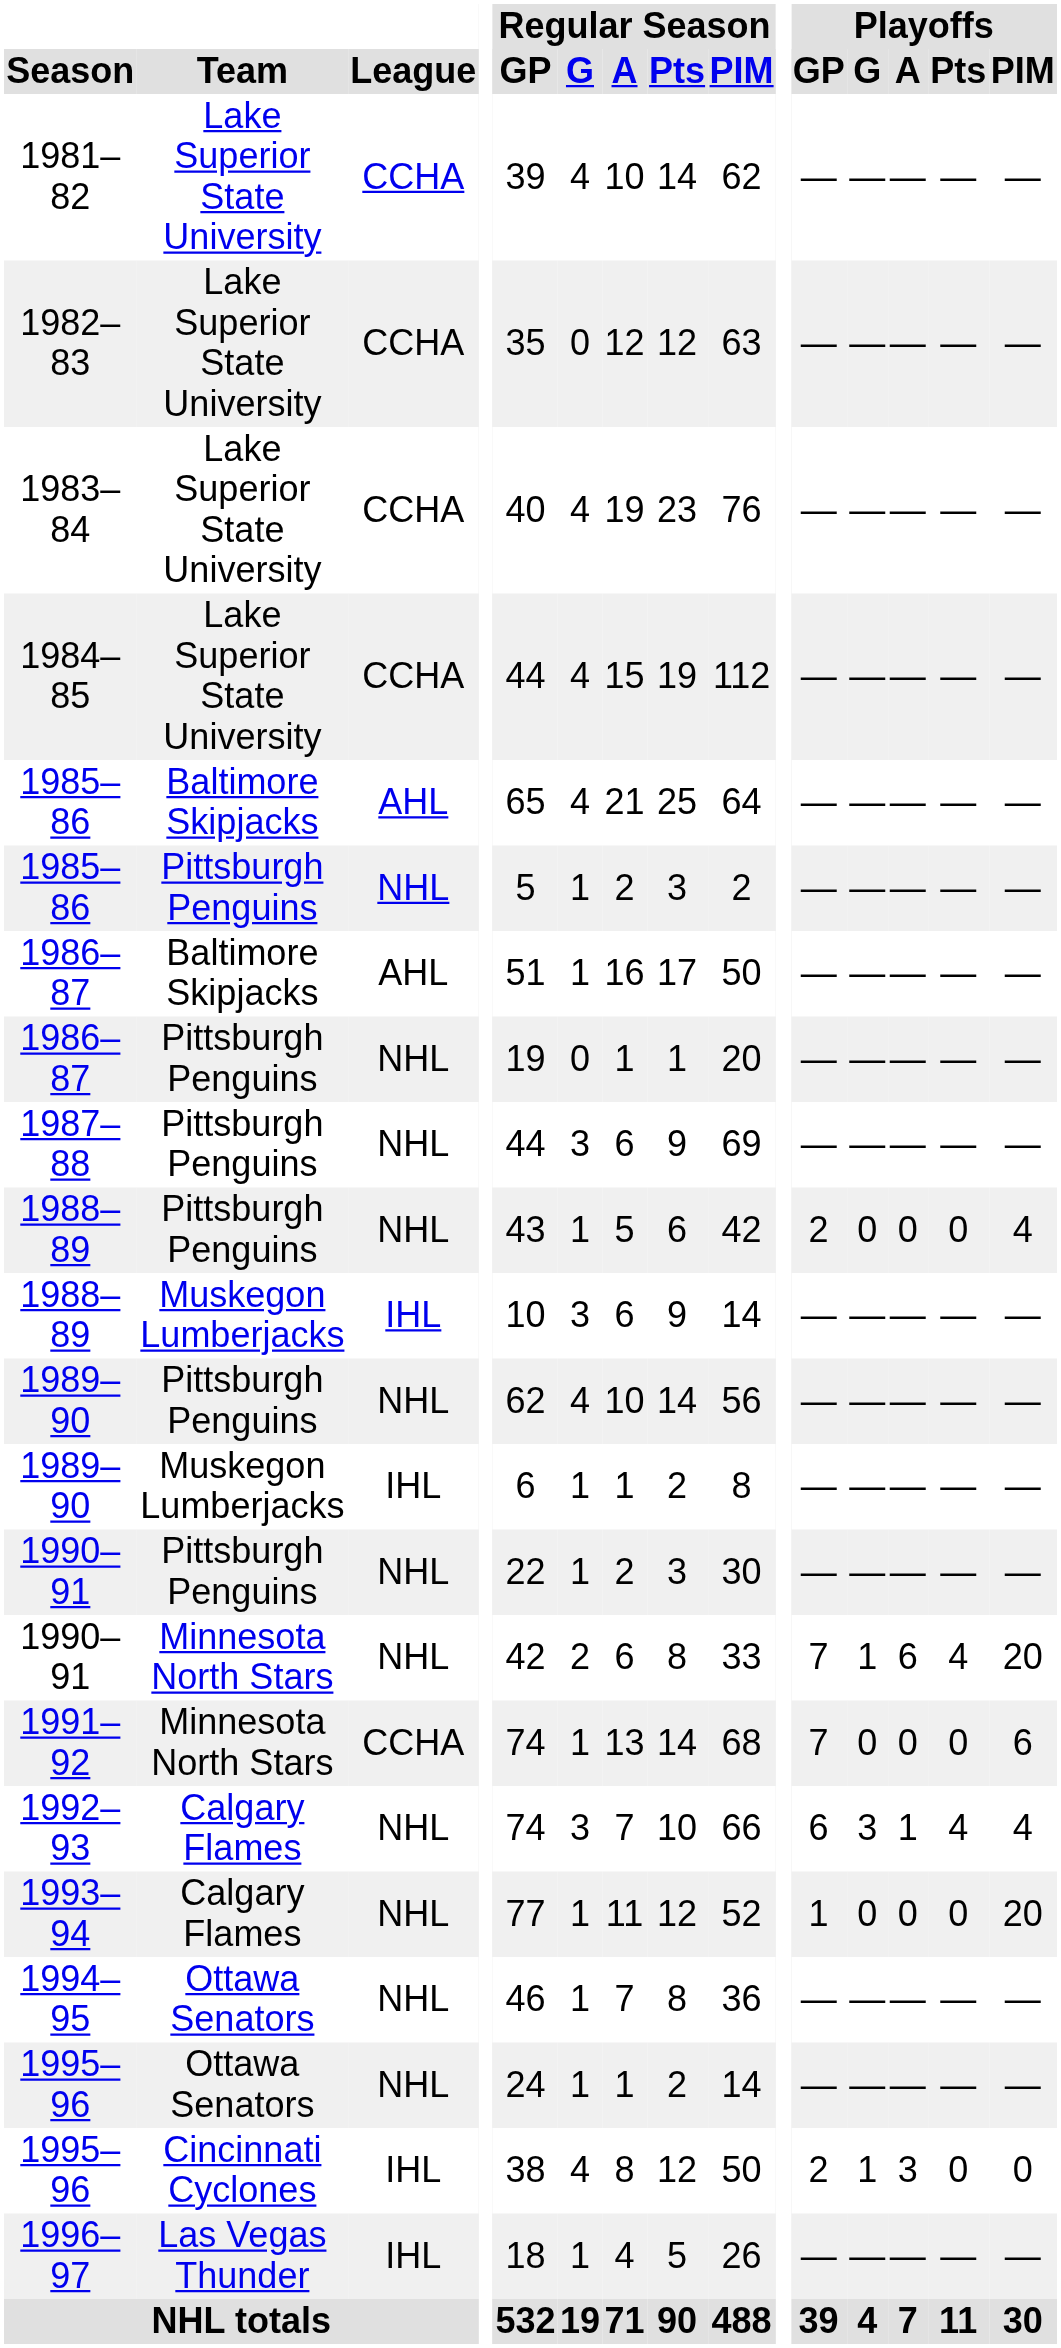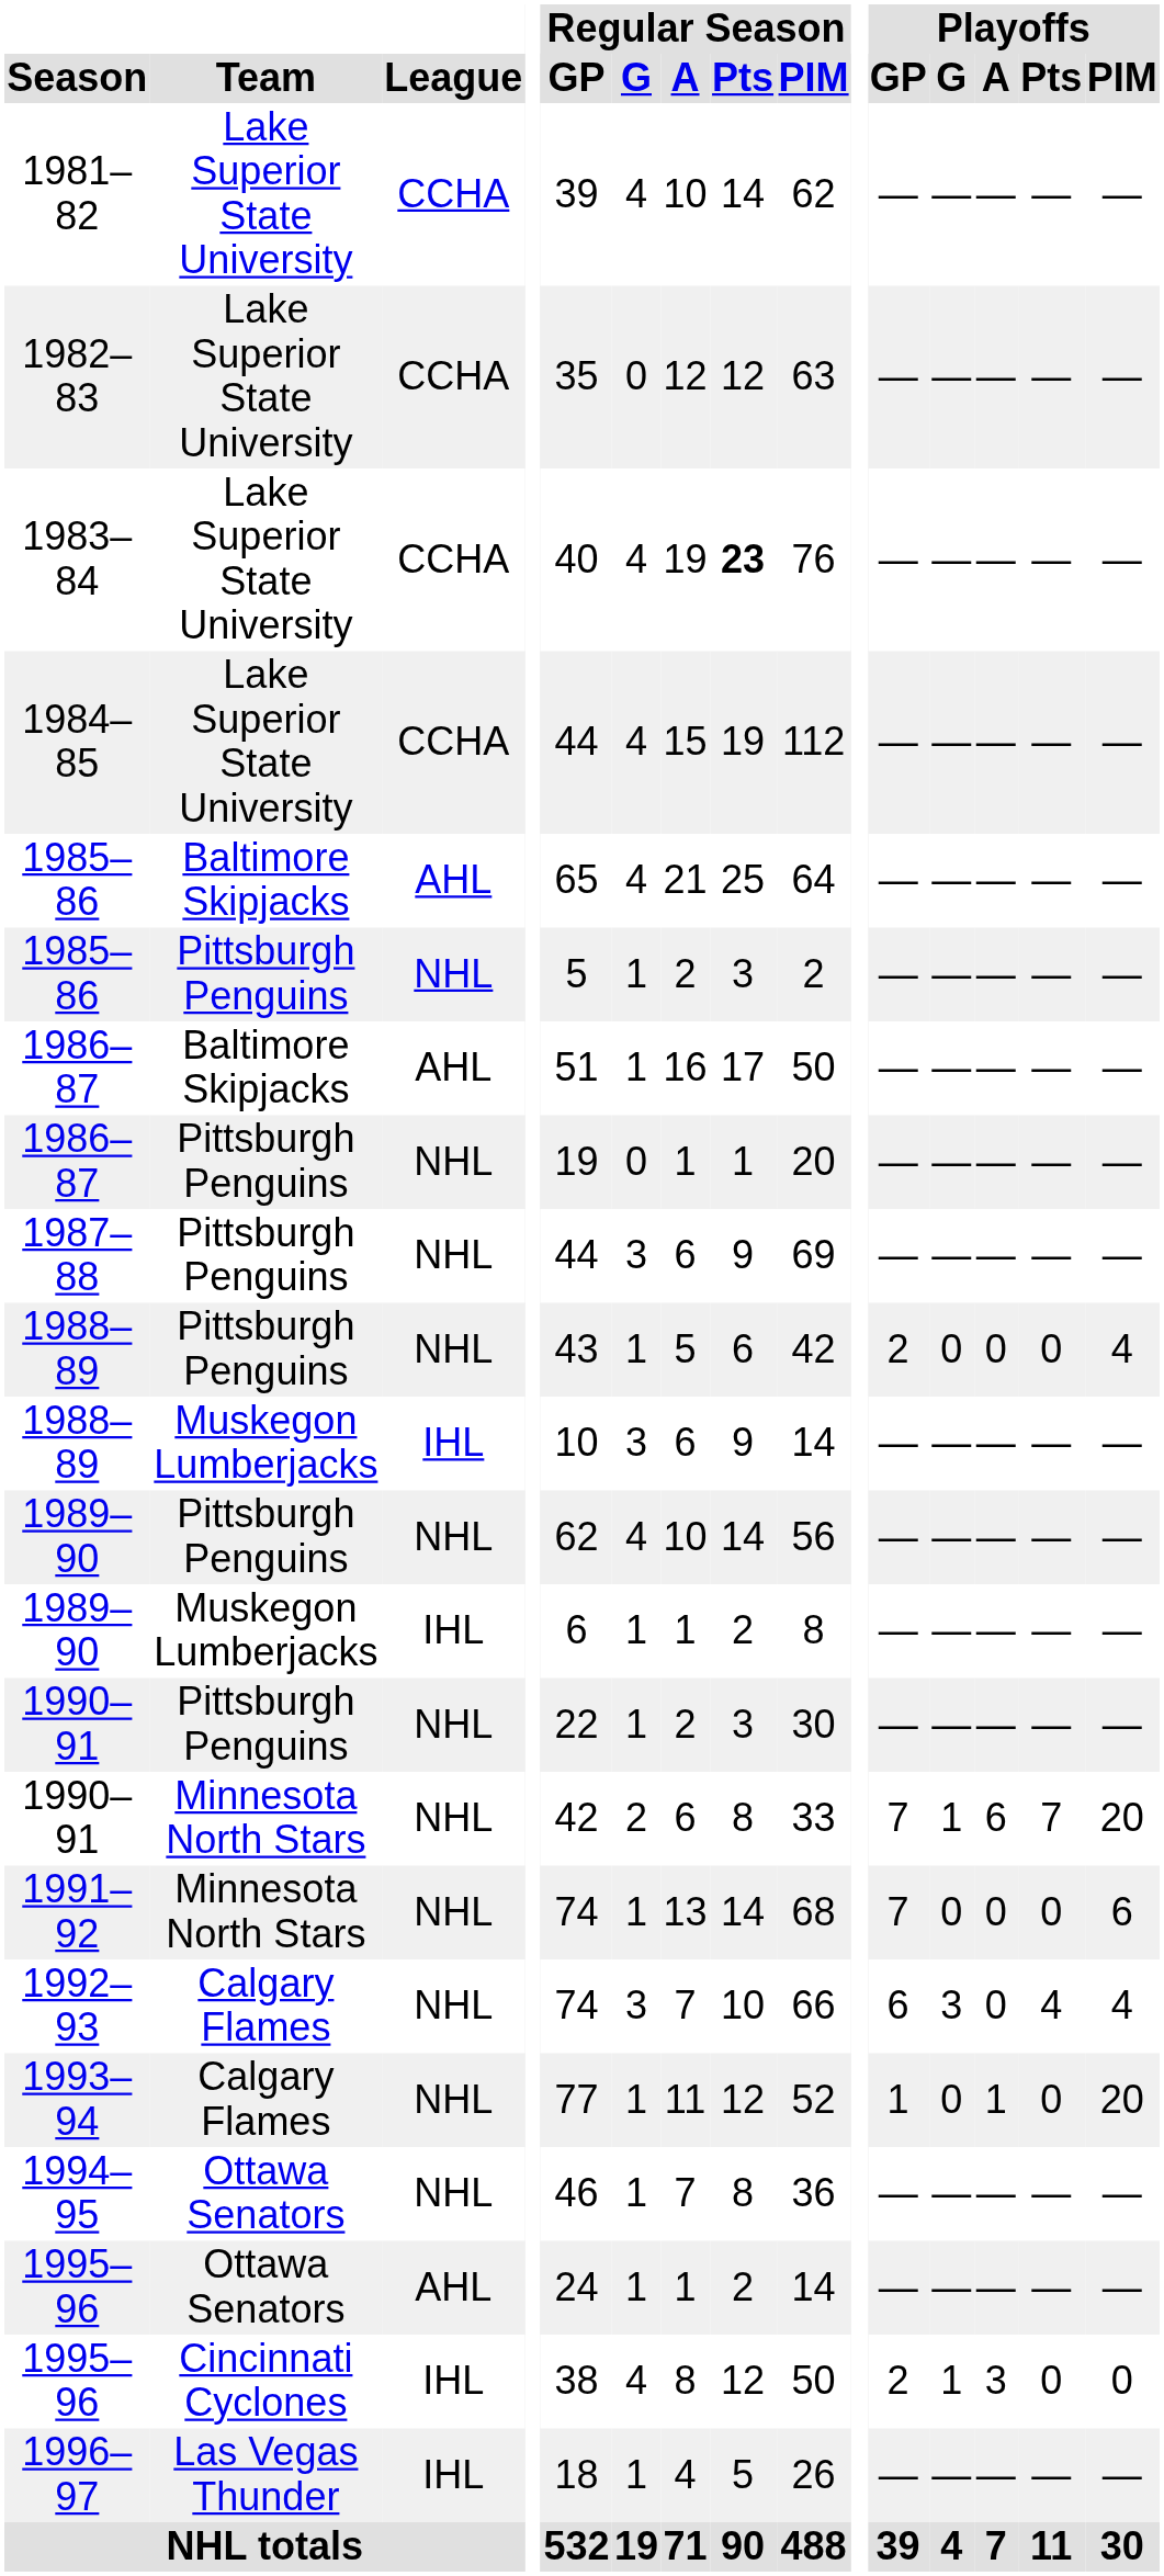 <table border="0" cellpadding="1" cellspacing="0" style="text-align:center; width:75%">
 <tr bgcolor="#e0e0e0">
 <th colspan="3"  bgcolor="#ffffff"> </th>
 <th rowspan="99" bgcolor="#ffffff"> </th>
 <th colspan="5">Regular Season</th>
 <th rowspan="99" bgcolor="#ffffff"> </th>
 <th colspan="5">Playoffs</th>
 </tr>
 <tr bgcolor="#e0e0e0">
 <th>Season</th>
 <th>Team</th>
 <th>League</th>
 <th>GP</th>
 <th><a href='#'>G</a></th>
 <th><a href='#'>A</a></th>
 <th><a href='#'>Pts</a></th>
 <th><a href='#'>PIM</a></th>
 <th>GP</th>
 <th>G</th>
 <th>A</th>
 <th>Pts</th>
 <th>PIM</th>
 </tr>
 <tr>
 <td>1981–82</td>
 <td><a href='#'>Lake Superior State University</a></td>
 <td><a href='#'>CCHA</a></td>
 <td>39</td>
 <td>4</td>
 <td>10</td>
 <td>14</td>
 <td>62</td>
 <td>—</td>
 <td>—</td>
 <td>—</td>
 <td>—</td>
 <td>—</td>
 </tr>
 <tr bgcolor="#f0f0f0">
 <td>1982–83</td>
 <td>Lake Superior State University</td>
 <td>CCHA</td>
 <td>35</td>
 <td>0</td>
 <td>12</td>
 <td>12</td>
 <td>63</td>
 <td>—</td>
 <td>—</td>
 <td>—</td>
 <td>—</td>
 <td>—</td>
 </tr>
 <tr>
 <td>1983–84</td>
 <td>Lake Superior State University</td>
 <td>CCHA</td>
 <td>40</td>
 <td>4</td>
 <td>19</td>
-<td>23</td>
+<td><strong>23</strong></td>
 <td>76</td>
 <td>—</td>
 <td>—</td>
 <td>—</td>
 <td>—</td>
 <td>—</td>
 </tr>
 <tr bgcolor="#f0f0f0">
 <td>1984–85</td>
 <td>Lake Superior State University</td>
 <td>CCHA</td>
 <td>44</td>
 <td>4</td>
 <td>15</td>
 <td>19</td>
 <td>112</td>
 <td>—</td>
 <td>—</td>
 <td>—</td>
 <td>—</td>
 <td>—</td>
 </tr>
 <tr>
 <td><a href='#'>1985–86</a></td>
 <td><a href='#'>Baltimore Skipjacks</a></td>
 <td><a href='#'>AHL</a></td>
 <td>65</td>
 <td>4</td>
 <td>21</td>
 <td>25</td>
 <td>64</td>
 <td>—</td>
 <td>—</td>
 <td>—</td>
 <td>—</td>
 <td>—</td>
 </tr>
 <tr bgcolor="#f0f0f0">
 <td><a href='#'>1985–86</a></td>
 <td><a href='#'>Pittsburgh Penguins</a></td>
 <td><a href='#'>NHL</a></td>
 <td>5</td>
 <td>1</td>
 <td>2</td>
 <td>3</td>
 <td>2</td>
 <td>—</td>
 <td>—</td>
 <td>—</td>
 <td>—</td>
 <td>—</td>
 </tr>
 <tr>
 <td><a href='#'>1986–87</a></td>
 <td>Baltimore Skipjacks</td>
 <td>AHL</td>
 <td>51</td>
 <td>1</td>
 <td>16</td>
 <td>17</td>
 <td>50</td>
 <td>—</td>
 <td>—</td>
 <td>—</td>
 <td>—</td>
 <td>—</td>
 </tr>
 <tr bgcolor="#f0f0f0">
 <td><a href='#'>1986–87</a></td>
 <td>Pittsburgh Penguins</td>
 <td>NHL</td>
 <td>19</td>
 <td>0</td>
 <td>1</td>
 <td>1</td>
 <td>20</td>
 <td>—</td>
 <td>—</td>
 <td>—</td>
 <td>—</td>
 <td>—</td>
 </tr>
 <tr>
 <td><a href='#'>1987–88</a></td>
 <td>Pittsburgh Penguins</td>
 <td>NHL</td>
 <td>44</td>
 <td>3</td>
 <td>6</td>
 <td>9</td>
 <td>69</td>
 <td>—</td>
 <td>—</td>
 <td>—</td>
 <td>—</td>
 <td>—</td>
 </tr>
 <tr bgcolor="#f0f0f0">
 <td><a href='#'>1988–89</a></td>
 <td>Pittsburgh Penguins</td>
 <td>NHL</td>
 <td>43</td>
 <td>1</td>
 <td>5</td>
 <td>6</td>
 <td>42</td>
 <td>2</td>
 <td>0</td>
 <td>0</td>
 <td>0</td>
 <td>4</td>
 </tr>
 <tr>
 <td><a href='#'>1988–89</a></td>
 <td><a href='#'>Muskegon Lumberjacks</a></td>
 <td><a href='#'>IHL</a></td>
 <td>10</td>
 <td>3</td>
 <td>6</td>
 <td>9</td>
 <td>14</td>
 <td>—</td>
 <td>—</td>
 <td>—</td>
 <td>—</td>
 <td>—</td>
 </tr>
 <tr bgcolor="#f0f0f0">
 <td><a href='#'>1989–90</a></td>
 <td>Pittsburgh Penguins</td>
 <td>NHL</td>
 <td>62</td>
 <td>4</td>
 <td>10</td>
 <td>14</td>
 <td>56</td>
 <td>—</td>
 <td>—</td>
 <td>—</td>
 <td>—</td>
 <td>—</td>
 </tr>
 <tr>
 <td><a href='#'>1989–90</a></td>
 <td>Muskegon Lumberjacks</td>
 <td>IHL</td>
 <td>6</td>
 <td>1</td>
 <td>1</td>
 <td>2</td>
 <td>8</td>
 <td>—</td>
 <td>—</td>
 <td>—</td>
 <td>—</td>
 <td>—</td>
 </tr>
 <tr bgcolor="#f0f0f0">
 <td><a href='#'>1990–91</a></td>
 <td>Pittsburgh Penguins</td>
 <td>NHL</td>
 <td>22</td>
 <td>1</td>
 <td>2</td>
 <td>3</td>
 <td>30</td>
 <td>—</td>
 <td>—</td>
 <td>—</td>
 <td>—</td>
 <td>—</td>
 </tr>
 <tr>
 <td>1990–91</td>
 <td><a href='#'>Minnesota North Stars</a></td>
 <td>NHL</td>
 <td>42</td>
 <td>2</td>
 <td>6</td>
 <td>8</td>
 <td>33</td>
 <td>7</td>
 <td>1</td>
 <td>6</td>
-<td>4</td>
+<td>7</td>
 <td>20</td>
 </tr>
 <tr bgcolor="#f0f0f0">
 <td><a href='#'>1991–92</a></td>
 <td>Minnesota North Stars</td>
-<td>CCHA</td>
+<td>NHL</td>
 <td>74</td>
 <td>1</td>
 <td>13</td>
 <td>14</td>
 <td>68</td>
 <td>7</td>
 <td>0</td>
 <td>0</td>
 <td>0</td>
 <td>6</td>
 </tr>
 <tr>
 <td><a href='#'>1992–93</a></td>
 <td><a href='#'>Calgary Flames</a></td>
 <td>NHL</td>
 <td>74</td>
 <td>3</td>
 <td>7</td>
 <td>10</td>
 <td>66</td>
 <td>6</td>
 <td>3</td>
-<td>1</td>
+<td>0</td>
 <td>4</td>
 <td>4</td>
 </tr>
 <tr bgcolor="#f0f0f0">
 <td><a href='#'>1993–94</a></td>
 <td>Calgary Flames</td>
 <td>NHL</td>
 <td>77</td>
 <td>1</td>
 <td>11</td>
 <td>12</td>
 <td>52</td>
 <td>1</td>
 <td>0</td>
-<td>0</td>
+<td>1</td>
 <td>0</td>
 <td>20</td>
 </tr>
 <tr>
 <td><a href='#'>1994–95</a></td>
 <td><a href='#'>Ottawa Senators</a></td>
 <td>NHL</td>
 <td>46</td>
 <td>1</td>
 <td>7</td>
 <td>8</td>
 <td>36</td>
 <td>—</td>
 <td>—</td>
 <td>—</td>
 <td>—</td>
 <td>—</td>
 </tr>
 <tr bgcolor="#f0f0f0">
 <td><a href='#'>1995–96</a></td>
 <td>Ottawa Senators</td>
-<td>NHL</td>
+<td>AHL</td>
 <td>24</td>
 <td>1</td>
 <td>1</td>
 <td>2</td>
 <td>14</td>
 <td>—</td>
 <td>—</td>
 <td>—</td>
 <td>—</td>
 <td>—</td>
 </tr>
 <tr>
 <td><a href='#'>1995–96</a></td>
 <td><a href='#'>Cincinnati Cyclones</a></td>
 <td>IHL</td>
 <td>38</td>
 <td>4</td>
 <td>8</td>
 <td>12</td>
 <td>50</td>
 <td>2</td>
 <td>1</td>
 <td>3</td>
 <td>0</td>
 <td>0</td>
 </tr>
 <tr bgcolor="#f0f0f0">
 <td><a href='#'>1996–97</a></td>
 <td><a href='#'>Las Vegas Thunder</a></td>
 <td>IHL</td>
 <td>18</td>
 <td>1</td>
 <td>4</td>
 <td>5</td>
 <td>26</td>
 <td>—</td>
 <td>—</td>
 <td>—</td>
 <td>—</td>
 <td>—</td>
 </tr>
 <tr bgcolor="#e0e0e0">
 <th colspan="3">NHL totals</th>
 <th>532</th>
 <th>19</th>
 <th>71</th>
 <th>90</th>
 <th>488</th>
 <th>39</th>
 <th>4</th>
 <th>7</th>
 <th>11</th>
 <th>30</th>
 </tr>
 </table>
